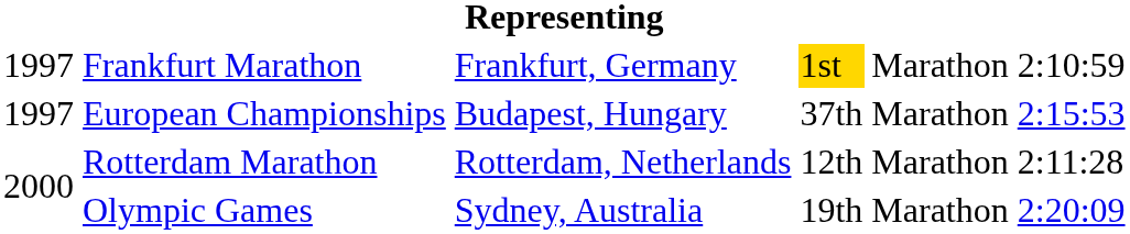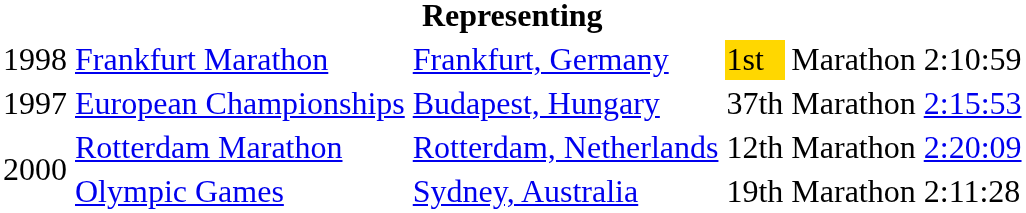 <table>
 <tr>
 <th colspan="6">Representing </th>
 </tr>
 <tr>
-<td>1997</td>
+<td>1998</td>
 <td><a href='#'>Frankfurt Marathon</a></td>
 <td><a href='#'>Frankfurt, Germany</a></td>
 <td bgcolor="gold">1st</td>
 <td>Marathon</td>
 <td>2:10:59</td>
 </tr>
 <tr>
 <td>1997</td>
 <td><a href='#'>European Championships</a></td>
 <td><a href='#'>Budapest, Hungary</a></td>
 <td>37th</td>
 <td>Marathon</td>
 <td><a href='#'>2:15:53</a></td>
 </tr>
 <tr>
 <td rowspan=2>2000</td>
 <td><a href='#'>Rotterdam Marathon</a></td>
 <td><a href='#'>Rotterdam, Netherlands</a></td>
 <td>12th</td>
 <td>Marathon</td>
-<td>2:11:28</td>
+<td><a href='#'>2:20:09</a></td>
 </tr>
 <tr>
 <td><a href='#'>Olympic Games</a></td>
 <td><a href='#'>Sydney, Australia</a></td>
 <td>19th</td>
 <td>Marathon</td>
-<td><a href='#'>2:20:09</a></td>
+<td>2:11:28</td>
 </tr>
 </table>
